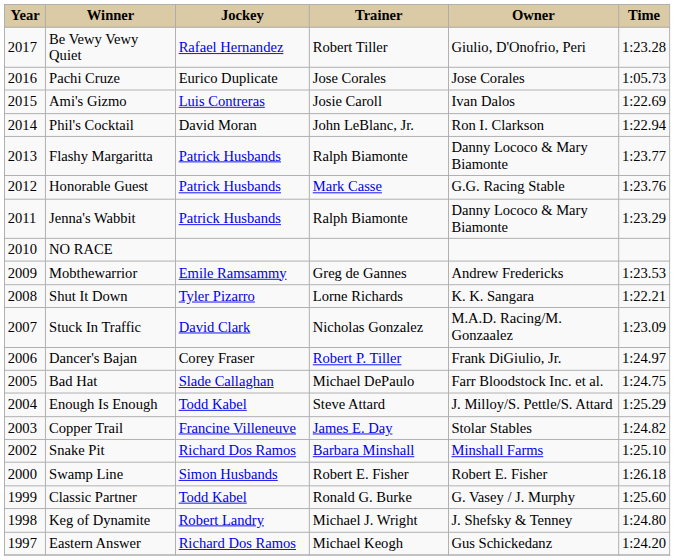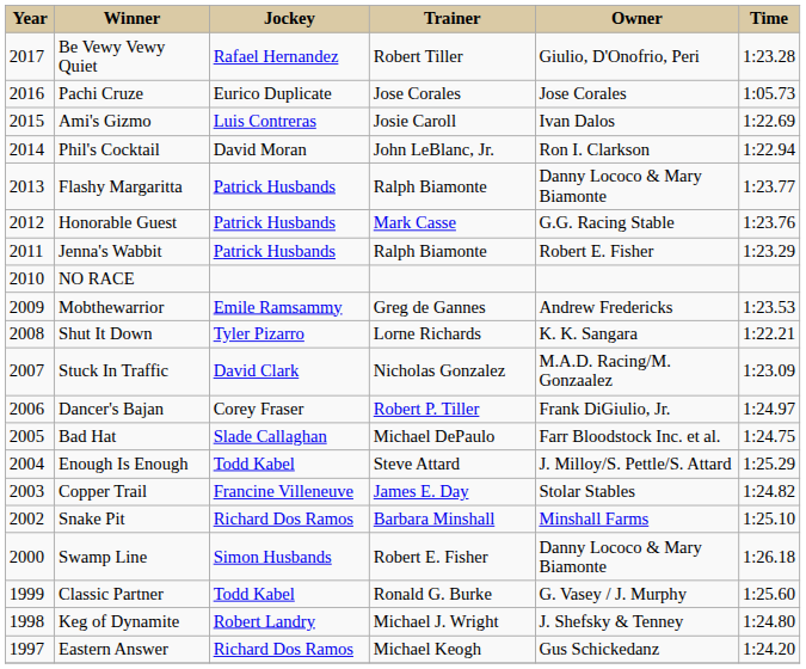 <table class="wikitable sortable">
 <tr>
 <th style="background-color:#DACAA5; width:38px">Year <br></th>
 <th style="background-color:#DACAA5; width:135px">Winner <br></th>
 <th style="background-color:#DACAA5; width:140px">Jockey <br></th>
 <th style="background-color:#DACAA5; width:145px">Trainer <br></th>
 <th style="background-color:#DACAA5; width:180px">Owner <br></th>
 <th style="background-color:#DACAA5">Time</th>
 </tr>
 <tr>
 <td>2017</td>
 <td>Be Vewy Vewy Quiet</td>
 <td><a href='#'>Rafael Hernandez</a></td>
 <td>Robert Tiller</td>
 <td>Giulio, D'Onofrio, Peri</td>
 <td>1:23.28</td>
 </tr>
 <tr>
 <td>2016</td>
 <td>Pachi Cruze</td>
 <td>Eurico Duplicate</td>
 <td>Jose Corales</td>
 <td>Jose Corales</td>
 <td>1:05.73</td>
 </tr>
 <tr>
 <td>2015</td>
 <td>Ami's Gizmo</td>
 <td><a href='#'>Luis Contreras</a></td>
 <td>Josie Caroll</td>
 <td>Ivan Dalos</td>
 <td>1:22.69</td>
 </tr>
 <tr>
 <td>2014</td>
 <td>Phil's Cocktail</td>
 <td>David Moran</td>
 <td>John LeBlanc, Jr.</td>
 <td>Ron I. Clarkson</td>
 <td>1:22.94</td>
 </tr>
 <tr>
 <td>2013</td>
 <td>Flashy Margaritta</td>
 <td><a href='#'>Patrick Husbands</a></td>
 <td>Ralph Biamonte</td>
 <td>Danny Lococo & Mary Biamonte</td>
 <td>1:23.77</td>
 </tr>
 <tr>
 <td>2012</td>
 <td>Honorable Guest</td>
 <td><a href='#'>Patrick Husbands</a></td>
 <td><a href='#'>Mark Casse</a></td>
 <td>G.G. Racing Stable</td>
 <td>1:23.76</td>
 </tr>
 <tr>
 <td>2011</td>
 <td>Jenna's Wabbit</td>
 <td><a href='#'>Patrick Husbands</a></td>
 <td>Ralph Biamonte</td>
-<td>Danny Lococo & Mary Biamonte</td>
+<td>Robert E. Fisher</td>
 <td>1:23.29</td>
 </tr>
 <tr>
 <td>2010</td>
 <td>NO RACE</td>
 <td></td>
 <td></td>
 <td></td>
 <td></td>
 </tr>
 <tr>
 <td>2009</td>
 <td>Mobthewarrior</td>
 <td><a href='#'>Emile Ramsammy</a></td>
 <td>Greg de Gannes</td>
 <td>Andrew Fredericks</td>
 <td>1:23.53</td>
 </tr>
 <tr>
 <td>2008</td>
 <td>Shut It Down</td>
 <td><a href='#'>Tyler Pizarro</a></td>
 <td>Lorne Richards</td>
 <td>K. K. Sangara</td>
 <td>1:22.21</td>
 </tr>
 <tr>
 <td>2007</td>
 <td>Stuck In Traffic</td>
 <td><a href='#'>David Clark</a></td>
 <td>Nicholas Gonzalez</td>
 <td>M.A.D. Racing/M. Gonzaalez</td>
 <td>1:23.09</td>
 </tr>
 <tr>
 <td>2006</td>
 <td>Dancer's Bajan</td>
 <td>Corey Fraser</td>
 <td><a href='#'>Robert P. Tiller</a></td>
 <td>Frank DiGiulio, Jr.</td>
 <td>1:24.97</td>
 </tr>
 <tr>
 <td>2005</td>
 <td>Bad Hat</td>
 <td><a href='#'>Slade Callaghan</a></td>
 <td>Michael DePaulo</td>
 <td>Farr Bloodstock Inc. et al.</td>
 <td>1:24.75</td>
 </tr>
 <tr>
 <td>2004</td>
 <td>Enough Is Enough</td>
 <td><a href='#'>Todd Kabel</a></td>
 <td>Steve Attard</td>
 <td>J. Milloy/S. Pettle/S. Attard</td>
 <td>1:25.29</td>
 </tr>
 <tr>
 <td>2003</td>
 <td>Copper Trail</td>
 <td><a href='#'>Francine Villeneuve</a></td>
 <td><a href='#'>James E. Day</a></td>
 <td>Stolar Stables</td>
 <td>1:24.82</td>
 </tr>
 <tr>
 <td>2002</td>
 <td>Snake Pit</td>
 <td><a href='#'>Richard Dos Ramos</a></td>
 <td><a href='#'>Barbara Minshall</a></td>
 <td><a href='#'>Minshall Farms</a></td>
 <td>1:25.10</td>
 </tr>
 <tr>
 <td>2000</td>
 <td>Swamp Line</td>
 <td><a href='#'>Simon Husbands</a></td>
 <td>Robert E. Fisher</td>
-<td>Robert E. Fisher</td>
+<td>Danny Lococo & Mary Biamonte</td>
 <td>1:26.18</td>
 </tr>
 <tr>
 <td>1999</td>
 <td>Classic Partner</td>
 <td><a href='#'>Todd Kabel</a></td>
 <td>Ronald G. Burke</td>
 <td>G. Vasey / J. Murphy</td>
 <td>1:25.60</td>
 </tr>
 <tr>
 <td>1998</td>
 <td>Keg of Dynamite</td>
 <td><a href='#'>Robert Landry</a></td>
 <td>Michael J. Wright</td>
 <td>J. Shefsky & Tenney</td>
 <td>1:24.80</td>
 </tr>
 <tr>
 <td>1997</td>
 <td>Eastern Answer</td>
 <td><a href='#'>Richard Dos Ramos</a></td>
 <td>Michael Keogh</td>
 <td>Gus Schickedanz</td>
 <td>1:24.20</td>
 </tr>
 <tr>
 </tr>
 </table>
